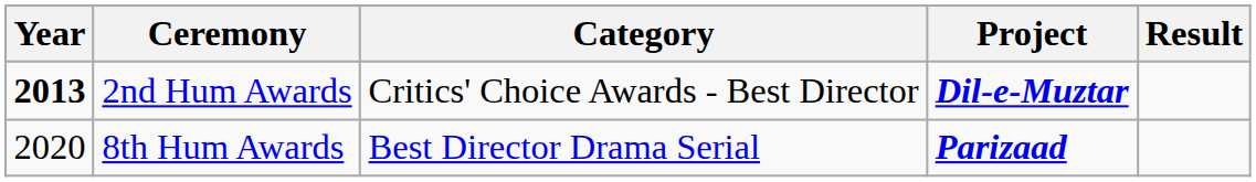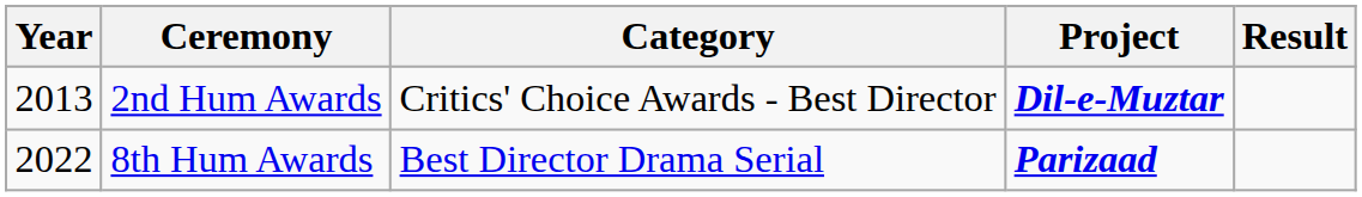 <table class="wikitable">
 <tr>
 <th>Year</th>
 <th>Ceremony</th>
 <th>Category</th>
 <th>Project</th>
 <th>Result</th>
 </tr>
 <tr>
-<td><strong>2013</strong></td>
+<td>2013</td>
 <td><a href='#'>2nd Hum Awards</a></td>
 <td>Critics' Choice Awards - Best Director</td>
 <td><strong><em><a href='#'>Dil-e-Muztar</a></em></strong></td>
 <td></td>
 </tr>
 <tr>
-<td>2020</td>
+<td>2022</td>
 <td><a href='#'>8th Hum Awards</a></td>
 <td><a href='#'>Best Director Drama Serial</a></td>
 <td><strong><em><a href='#'>Parizaad</a></em></strong></td>
 <td></td>
 </tr>
 </table>
